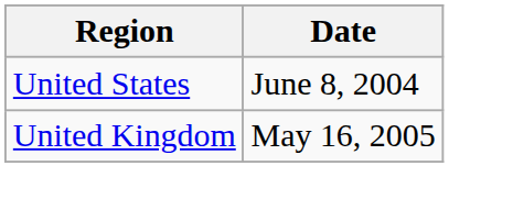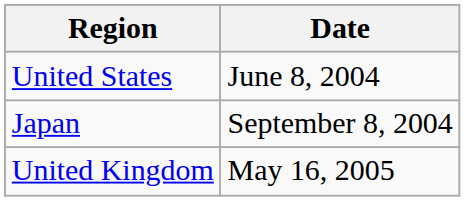 <table class="wikitable">
 <tr>
 <th>Region</th>
 <th>Date</th>
 </tr>
 <tr>
 <td><a href='#'>United States</a></td>
 <td>June 8, 2004</td>
 </tr>
 <tr>
+<td><a href='#'>Japan</a></td>
+<td>September 8, 2004</td>
+</tr>
+<tr>
 <td><a href='#'>United Kingdom</a></td>
 <td>May 16, 2005</td>
 </tr>
 </table>
